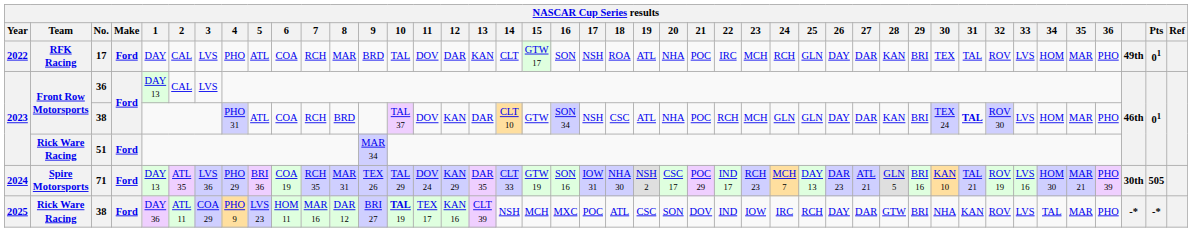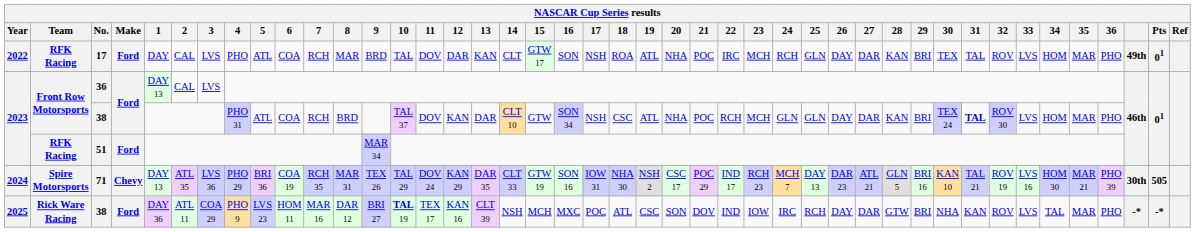 <table class="wikitable" style="text-align:center; font-size:75%">
 <tr>
 <th colspan=45><a href='#'>NASCAR Cup Series</a> results</th>
 </tr>
 <tr>
 <th>Year</th>
 <th>Team</th>
 <th>No.</th>
 <th>Make</th>
 <th>1</th>
 <th>2</th>
 <th>3</th>
 <th>4</th>
 <th>5</th>
 <th>6</th>
 <th>7</th>
 <th>8</th>
 <th>9</th>
 <th>10</th>
 <th>11</th>
 <th>12</th>
 <th>13</th>
 <th>14</th>
 <th>15</th>
 <th>16</th>
 <th>17</th>
 <th>18</th>
 <th>19</th>
 <th>20</th>
 <th>21</th>
 <th>22</th>
 <th>23</th>
 <th>24</th>
 <th>25</th>
 <th>26</th>
 <th>27</th>
 <th>28</th>
 <th>29</th>
 <th>30</th>
 <th>31</th>
 <th>32</th>
 <th>33</th>
 <th>34</th>
 <th>35</th>
 <th>36</th>
 <th></th>
 <th>Pts</th>
 <th>Ref</th>
 </tr>
 <tr>
 <th><a href='#'>2022</a></th>
 <th><a href='#'>RFK Racing</a></th>
 <th>17</th>
 <th><a href='#'>Ford</a></th>
 <td><a href='#'>DAY</a></td>
 <td><a href='#'>CAL</a></td>
 <td><a href='#'>LVS</a></td>
 <td><a href='#'>PHO</a></td>
 <td><a href='#'>ATL</a></td>
 <td><a href='#'>COA</a></td>
 <td><a href='#'>RCH</a></td>
 <td><a href='#'>MAR</a></td>
 <td><a href='#'>BRD</a></td>
 <td><a href='#'>TAL</a></td>
 <td><a href='#'>DOV</a></td>
 <td><a href='#'>DAR</a></td>
 <td><a href='#'>KAN</a></td>
 <td><a href='#'>CLT</a></td>
 <td style="background:#DFFFDF;"><a href='#'>GTW</a><br><small>17</small></td>
 <td><a href='#'>SON</a></td>
 <td><a href='#'>NSH</a></td>
 <td><a href='#'>ROA</a></td>
 <td><a href='#'>ATL</a></td>
 <td><a href='#'>NHA</a></td>
 <td><a href='#'>POC</a></td>
 <td><a href='#'>IRC</a></td>
 <td><a href='#'>MCH</a></td>
 <td><a href='#'>RCH</a></td>
 <td><a href='#'>GLN</a></td>
 <td><a href='#'>DAY</a></td>
 <td><a href='#'>DAR</a></td>
 <td><a href='#'>KAN</a></td>
 <td><a href='#'>BRI</a></td>
 <td><a href='#'>TEX</a></td>
 <td><a href='#'>TAL</a></td>
 <td><a href='#'>ROV</a></td>
 <td><a href='#'>LVS</a></td>
 <td><a href='#'>HOM</a></td>
 <td><a href='#'>MAR</a></td>
 <td><a href='#'>PHO</a></td>
 <th>49th</th>
 <th>0<sup>1</sup></th>
 <th></th>
 </tr>
 <tr>
 <th rowspan=3><a href='#'>2023</a></th>
 <th rowspan=2><a href='#'>Front Row Motorsports</a></th>
 <th>36</th>
 <th rowspan=2><a href='#'>Ford</a></th>
 <td style="background:#DFFFDF;"><a href='#'>DAY</a><br><small>13</small></td>
 <td><a href='#'>CAL</a></td>
 <td><a href='#'>LVS</a></td>
 <td colspan=33></td>
 <th rowspan=3>46th</th>
 <th rowspan=3>0<sup>1</sup></th>
 <th rowspan=3></th>
 </tr>
 <tr>
 <th>38</th>
 <td colspan=3></td>
 <td style="background:#CFCFFF;"><a href='#'>PHO</a><br><small>31</small></td>
 <td><a href='#'>ATL</a></td>
 <td><a href='#'>COA</a></td>
 <td><a href='#'>RCH</a></td>
 <td><a href='#'>BRD</a></td>
 <td></td>
 <td style="background:#EFCFFF;"><a href='#'>TAL</a><br><small>37</small></td>
 <td><a href='#'>DOV</a></td>
 <td><a href='#'>KAN</a></td>
 <td><a href='#'>DAR</a></td>
 <td style="background:#FFDF9F;"><a href='#'>CLT</a><br><small>10</small></td>
 <td><a href='#'>GTW</a></td>
 <td style="background:#CFCFFF;"><a href='#'>SON</a><br><small>34</small></td>
 <td><a href='#'>NSH</a></td>
 <td><a href='#'>CSC</a></td>
 <td><a href='#'>ATL</a></td>
 <td><a href='#'>NHA</a></td>
 <td><a href='#'>POC</a></td>
 <td><a href='#'>RCH</a></td>
 <td><a href='#'>MCH</a></td>
 <td><a href='#'>GLN</a></td>
 <td><a href='#'>GLN</a></td>
 <td><a href='#'>DAY</a></td>
 <td><a href='#'>DAR</a></td>
 <td><a href='#'>KAN</a></td>
 <td><a href='#'>BRI</a></td>
 <td style="background:#CFCFFF;"><a href='#'>TEX</a><br><small>24</small></td>
 <td><strong><a href='#'>TAL</a></strong></td>
 <td style="background:#CFCFFF;"><a href='#'>ROV</a><br><small>30</small></td>
 <td><a href='#'>LVS</a></td>
 <td><a href='#'>HOM</a></td>
 <td><a href='#'>MAR</a></td>
 <td><a href='#'>PHO</a></td>
 </tr>
 <tr>
-<th><a href='#'>Rick Ware Racing</a></th>
+<th><a href='#'>RFK Racing</a></th>
 <th>51</th>
 <th><a href='#'>Ford</a></th>
 <td colspan=8></td>
 <td style="background:#CFCFFF;"><a href='#'>MAR</a><br><small>34</small></td>
 <td colspan=27></td>
 </tr>
 <tr>
 <th><a href='#'>2024</a></th>
 <th><a href='#'>Spire Motorsports</a></th>
 <th>71</th>
-<th><a href='#'>Ford</a></th>
+<th><a href='#'>Chevy</a></th>
 <td style="background:#DFFFDF;"><a href='#'>DAY</a><br><small>13</small></td>
 <td style="background:#EFCFFF;"><a href='#'>ATL</a><br><small>35</small></td>
 <td style="background:#CFCFFF;"><a href='#'>LVS</a><br><small>36</small></td>
 <td style="background:#CFCFFF;"><a href='#'>PHO</a><br><small>29</small></td>
 <td style="background:#EFCFFF;"><a href='#'>BRI</a><br><small>36</small></td>
 <td style="background:#DFFFDF;"><a href='#'>COA</a><br><small>19</small></td>
 <td style="background:#CFCFFF;"><a href='#'>RCH</a><br><small>35</small></td>
 <td style="background:#CFCFFF;"><a href='#'>MAR</a><br><small>31</small></td>
 <td style="background:#CFCFFF;"><a href='#'>TEX</a><br><small>26</small></td>
 <td style="background:#CFCFFF;"><a href='#'>TAL</a><br><small>29</small></td>
 <td style="background:#CFCFFF;"><a href='#'>DOV</a><br><small>24</small></td>
 <td style="background:#CFCFFF;"><a href='#'>KAN</a><br><small>29</small></td>
 <td style="background:#EFCFFF;"><a href='#'>DAR</a><br><small>35</small></td>
 <td style="background:#CFCFFF;"><a href='#'>CLT</a><br><small>33</small></td>
 <td style="background:#DFFFDF;"><a href='#'>GTW</a><br><small>19</small></td>
 <td style="background:#DFFFDF;"><a href='#'>SON</a><br><small>16</small></td>
 <td style="background:#CFCFFF;"><a href='#'>IOW</a><br><small>31</small></td>
 <td style="background:#CFCFFF;"><a href='#'>NHA</a> <br><small>30</small></td>
 <td style="background:#DFDFDF;"><a href='#'>NSH</a><br><small>2</small></td>
 <td style="background:#DFFFDF;"><a href='#'>CSC</a><br><small>17</small></td>
 <td style="background:#EFCFFF;"><a href='#'>POC</a><br><small>29</small></td>
 <td style="background:#DFFFDF;"><a href='#'>IND</a><br><small>17</small></td>
 <td style="background:#CFCFFF;"><a href='#'>RCH</a><br><small>23</small></td>
 <td style="background:#FFDF9F;"><a href='#'>MCH</a><br><small>7</small></td>
 <td style="background:#DFFFDF;"><a href='#'>DAY</a><br><small>13</small></td>
 <td style="background:#CFCFFF;"><a href='#'>DAR</a><br><small>23</small></td>
 <td style="background:#CFCFFF;"><a href='#'>ATL</a><br><small>21</small></td>
 <td style="background:#DFDFDF;"><a href='#'>GLN</a><br><small>5</small></td>
 <td style="background:#DFFFDF;"><a href='#'>BRI</a><br><small>16</small></td>
 <td style="background:#FFDF9F;"><a href='#'>KAN</a><br><small>10</small></td>
 <td style="background:#CFCFFF;"><a href='#'>TAL</a><br><small>21</small></td>
 <td style="background:#DFFFDF;"><a href='#'>ROV</a><br><small>19</small></td>
 <td style="background:#DFFFDF;"><a href='#'>LVS</a><br><small>16</small></td>
 <td style="background:#CFCFFF;"><a href='#'>HOM</a><br><small>30</small></td>
 <td style="background:#CFCFFF;"><a href='#'>MAR</a><br><small>21</small></td>
 <td style="background:#EFCFFF;"><a href='#'>PHO</a><br><small>39</small></td>
 <th>30th</th>
 <th>505</th>
 <th></th>
 </tr>
 <tr>
 <th><a href='#'>2025</a></th>
 <th><a href='#'>Rick Ware Racing</a></th>
 <th>38</th>
 <th><a href='#'>Ford</a></th>
 <td style="background:#EFCFFF;"><a href='#'>DAY</a><br><small>36</small></td>
 <td style="background:#DFFFDF;"><a href='#'>ATL</a><br><small>11</small></td>
 <td style="background:#CFCFFF;"><a href='#'>COA</a><br><small>29</small></td>
 <td style="background:#FFDF9F;"><a href='#'>PHO</a><br><small>9</small></td>
 <td style="background:#CFCFFF;"><a href='#'>LVS</a><br><small>23</small></td>
 <td style="background:#DFFFDF;"><a href='#'>HOM</a><br><small>11</small></td>
 <td style="background:#DFFFDF;"><a href='#'>MAR</a><br><small>16</small></td>
 <td style="background:#DFFFDF;"><a href='#'>DAR</a><br><small>12</small></td>
 <td style="background:#CFCFFF;"><a href='#'>BRI</a><br><small>27</small></td>
 <td style="background:#DFFFDF;"><strong><a href='#'>TAL</a></strong><br><small>19</small></td>
 <td style="background:#DFFFDF;"><a href='#'>TEX</a><br><small>17</small></td>
 <td style="background:#DFFFDF;"><a href='#'>KAN</a><br><small>16</small></td>
 <td style="background:#EFCFFF;"><a href='#'>CLT</a><br><small>39</small></td>
 <td style="background:#;"><a href='#'>NSH</a><br><small></small></td>
 <td><a href='#'>MCH</a></td>
 <td><a href='#'>MXC</a></td>
 <td><a href='#'>POC</a></td>
 <td><a href='#'>ATL</a></td>
 <td><a href='#'>CSC</a></td>
 <td><a href='#'>SON</a></td>
 <td><a href='#'>DOV</a></td>
 <td><a href='#'>IND</a></td>
 <td><a href='#'>IOW</a></td>
 <td><a href='#'>IRC</a></td>
 <td><a href='#'>RCH</a></td>
 <td><a href='#'>DAY</a></td>
 <td><a href='#'>DAR</a></td>
 <td><a href='#'>GTW</a></td>
 <td><a href='#'>BRI</a></td>
 <td><a href='#'>NHA</a></td>
 <td><a href='#'>KAN</a></td>
 <td><a href='#'>ROV</a></td>
 <td><a href='#'>LVS</a></td>
 <td><a href='#'>TAL</a></td>
 <td><a href='#'>MAR</a></td>
 <td><a href='#'>PHO</a></td>
 <th>-*</th>
 <th>-*</th>
 <th></th>
 </tr>
 </table>
